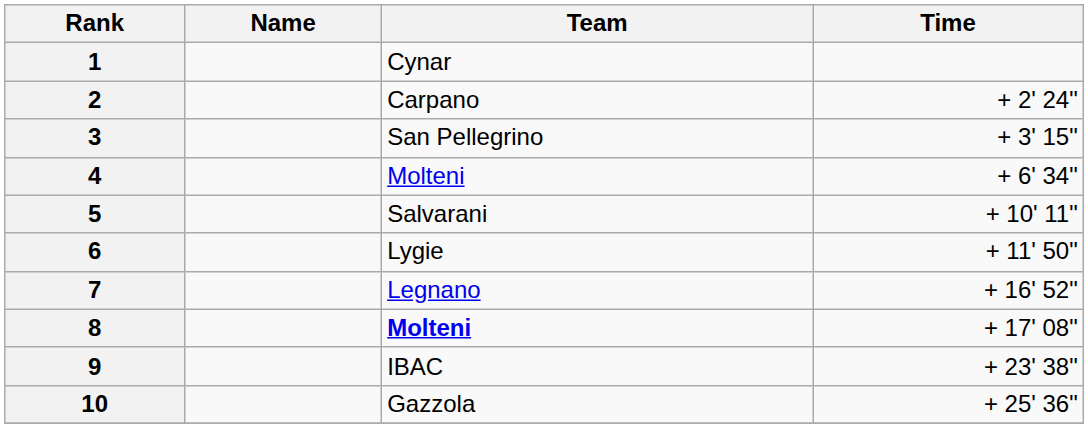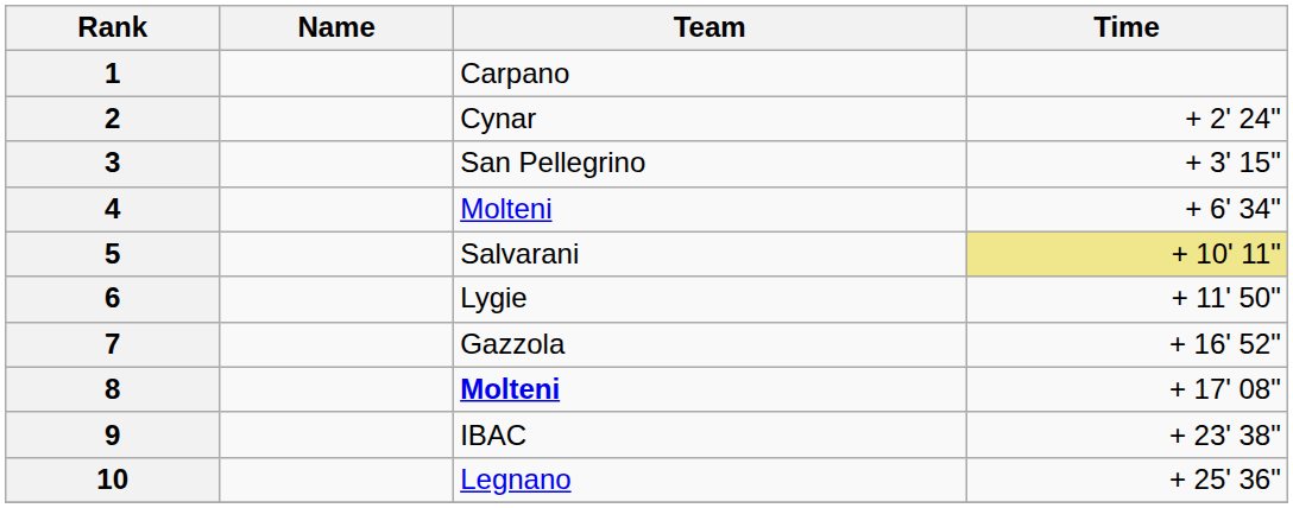 <table class="wikitable" style="width:45em;margin-bottom:0;">
 <tr>
 <th>Rank</th>
 <th>Name</th>
 <th>Team</th>
 <th>Time</th>
 </tr>
 <tr>
 <th style="text-align:center">1</th>
 <td> </td>
-<td>Cynar</td>
+<td>Carpano</td>
 <td align="right"></td>
 </tr>
 <tr>
 <th style="text-align:center">2</th>
 <td></td>
-<td>Carpano</td>
+<td>Cynar</td>
 <td align="right">+ 2' 24"</td>
 </tr>
 <tr>
 <th style="text-align:center">3</th>
 <td></td>
 <td>San Pellegrino</td>
 <td align="right">+ 3' 15"</td>
 </tr>
 <tr>
 <th style="text-align:center">4</th>
 <td></td>
 <td><a href='#'>Molteni</a></td>
 <td align="right">+ 6' 34"</td>
 </tr>
 <tr>
 <th style="text-align:center">5</th>
 <td></td>
 <td>Salvarani</td>
-<td align="right">+ 10' 11"</td>
+<td align="right" style="background: khaki;">+ 10' 11"</td>
 </tr>
 <tr>
 <th style="text-align:center">6</th>
 <td></td>
 <td>Lygie</td>
 <td align="right">+ 11' 50"</td>
 </tr>
 <tr>
 <th style="text-align:center">7</th>
 <td></td>
-<td><a href='#'>Legnano</a></td>
+<td>Gazzola</td>
 <td align="right">+ 16' 52"</td>
 </tr>
 <tr>
 <th style="text-align:center">8</th>
 <td></td>
 <td><strong><a href='#'>Molteni</a></strong></td>
 <td align="right">+ 17' 08"</td>
 </tr>
 <tr>
 <th style="text-align:center">9</th>
 <td></td>
 <td>IBAC</td>
 <td align="right">+ 23' 38"</td>
 </tr>
 <tr>
 <th style="text-align:center">10</th>
 <td></td>
-<td>Gazzola</td>
+<td><a href='#'>Legnano</a></td>
 <td align="right">+ 25' 36"</td>
 </tr>
 <tr>
 </tr>
 </table>
